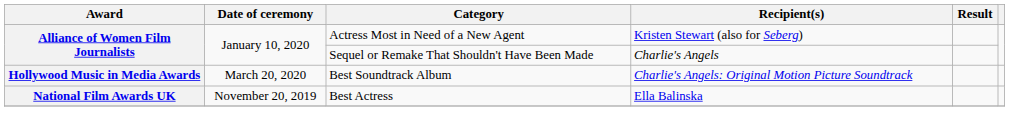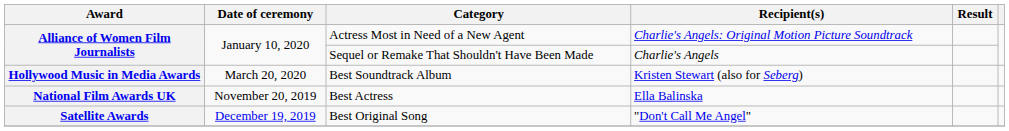 <table class="wikitable sortable plainrowheaders" style="width: 99%">
 <tr>
 <th scope="col" style="width:20%;">Award</th>
 <th scope="col">Date of ceremony</th>
 <th scope="col">Category</th>
 <th scope="col">Recipient(s)</th>
 <th scope="col">Result</th>
 <th scope="col" class="unsortable"></th>
 </tr>
 <tr>
 <th scope="row" rowspan="2" style="text-align:center;"><a href='#'>Alliance of Women Film Journalists</a></th>
 <td scope="row" rowspan="2" style="text-align:center;">January 10, 2020</td>
 <td>Actress Most in Need of a New Agent</td>
-<td><a href='#'>Kristen Stewart</a> (also for <em><a href='#'>Seberg</a></em>)</td>
+<td><em><a href='#'>Charlie's Angels: Original Motion Picture Soundtrack</a></em></td>
 <td></td>
 <td scope="row" rowspan="2" style="text-align:center;"></td>
 </tr>
 <tr>
 <td>Sequel or Remake That Shouldn't Have Been Made</td>
 <td><em>Charlie's Angels</em></td>
 <td></td>
 </tr>
 <tr>
 <th scope="row" rowspan="1" style="text-align:center;"><a href='#'>Hollywood Music in Media Awards</a></th>
 <td scope="row" style="text-align:center;">March 20, 2020</td>
 <td>Best Soundtrack Album</td>
-<td><em><a href='#'>Charlie's Angels: Original Motion Picture Soundtrack</a></em></td>
+<td><a href='#'>Kristen Stewart</a> (also for <em><a href='#'>Seberg</a></em>)</td>
 <td></td>
 <td style="text-align:center;"></td>
 </tr>
 <tr>
 <th scope="row" rowspan="1" style="text-align:center;"><a href='#'>National Film Awards UK</a></th>
 <td scope="row" style="text-align:center;">November 20, 2019</td>
 <td>Best Actress</td>
 <td><a href='#'>Ella Balinska</a></td>
 <td></td>
 <td style="text-align:center;"></td>
 </tr>
 <tr>
+<th scope="row" rowspan="1" style="text-align:center;"><a href='#'>Satellite Awards</a></th>
+<td scope="row" style="text-align:center;"><a href='#'>December 19, 2019</a></td>
+<td>Best Original Song</td>
+<td>"<a href='#'>Don't Call Me Angel</a>"</td>
+<td></td>
+<td style="text-align:center;"></td>
+</tr>
+<tr>
 </tr>
 </table>
